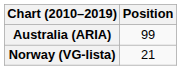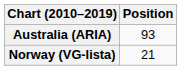 <table class="wikitable sortable plainrowheaders" style="text-align:center">
 <tr>
 <th scope="col">Chart (2010–2019)</th>
 <th scope="col">Position</th>
 </tr>
 <tr>
 <th scope="row">Australia (ARIA)</th>
-<td>99</td>
+<td>93</td>
 </tr>
 <tr>
 <th scope="row">Norway (VG-lista)</th>
 <td>21</td>
 </tr>
 </table>
